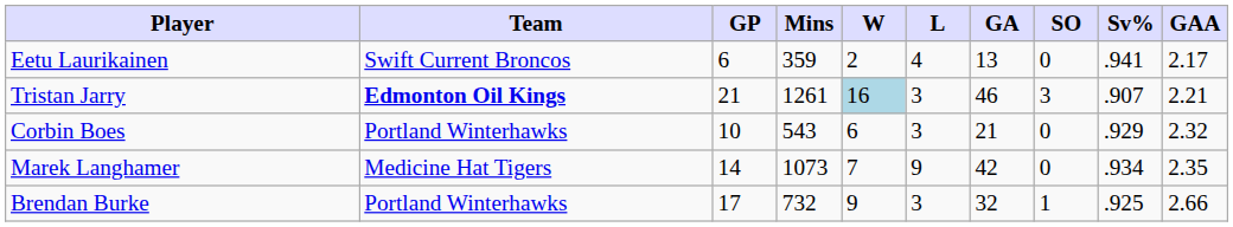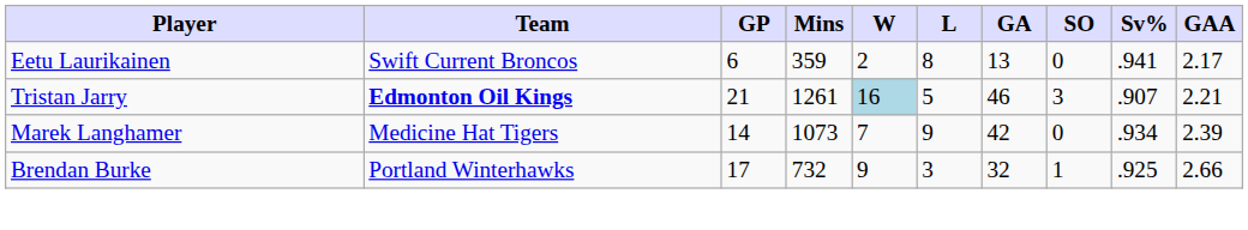 <table class="wikitable">
 <tr>
 <th style="background:#ddf; width:27.5%;">Player</th>
 <th style="background:#ddf; width:27.5%;">Team</th>
 <th style="background:#ddf; width:5%;">GP</th>
 <th style="background:#ddf; width:5%;">Mins</th>
 <th style="background:#ddf; width:5%;">W</th>
 <th style="background:#ddf; width:5%;">L</th>
 <th style="background:#ddf; width:5%;">GA</th>
 <th style="background:#ddf; width:5%;">SO</th>
 <th style="background:#ddf; width:5%;">Sv%</th>
 <th style="background:#ddf; width:5%;">GAA</th>
 </tr>
 <tr>
 <td><a href='#'>Eetu Laurikainen</a></td>
 <td><a href='#'>Swift Current Broncos</a></td>
 <td>6</td>
 <td>359</td>
 <td>2</td>
-<td>4</td>
+<td>8</td>
 <td>13</td>
 <td>0</td>
 <td>.941</td>
 <td>2.17</td>
 </tr>
 <tr>
 <td><a href='#'>Tristan Jarry</a></td>
 <td><strong><a href='#'>Edmonton Oil Kings</a></strong></td>
 <td>21</td>
 <td>1261</td>
 <td style="background: lightblue;">16</td>
-<td>3</td>
+<td>5</td>
 <td>46</td>
 <td>3</td>
 <td>.907</td>
 <td>2.21</td>
-</tr>
-<tr>
-<td><a href='#'>Corbin Boes</a></td>
-<td><a href='#'>Portland Winterhawks</a></td>
-<td>10</td>
-<td>543</td>
-<td>6</td>
-<td>3</td>
-<td>21</td>
-<td>0</td>
-<td>.929</td>
-<td>2.32</td>
 </tr>
 <tr>
 <td><a href='#'>Marek Langhamer</a></td>
 <td><a href='#'>Medicine Hat Tigers</a></td>
 <td>14</td>
 <td>1073</td>
 <td>7</td>
 <td>9</td>
 <td>42</td>
 <td>0</td>
 <td>.934</td>
-<td>2.35</td>
+<td>2.39</td>
 </tr>
 <tr>
 <td><a href='#'>Brendan Burke</a></td>
 <td><a href='#'>Portland Winterhawks</a></td>
 <td>17</td>
 <td>732</td>
 <td>9</td>
 <td>3</td>
 <td>32</td>
 <td>1</td>
 <td>.925</td>
 <td>2.66</td>
 </tr>
 </table>
